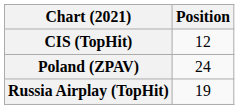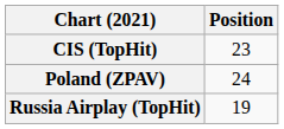 <table class="wikitable sortable plainrowheaders" style="text-align:center;">
 <tr>
 <th scope="col">Chart (2021)</th>
 <th scope="col">Position</th>
 </tr>
 <tr>
 <th scope="row">CIS (TopHit)</th>
-<td>12</td>
+<td>23</td>
 </tr>
 <tr>
 <th scope="row">Poland (ZPAV)</th>
 <td>24</td>
 </tr>
 <tr>
 <th scope="row">Russia Airplay (TopHit)</th>
 <td>19</td>
 </tr>
 </table>
